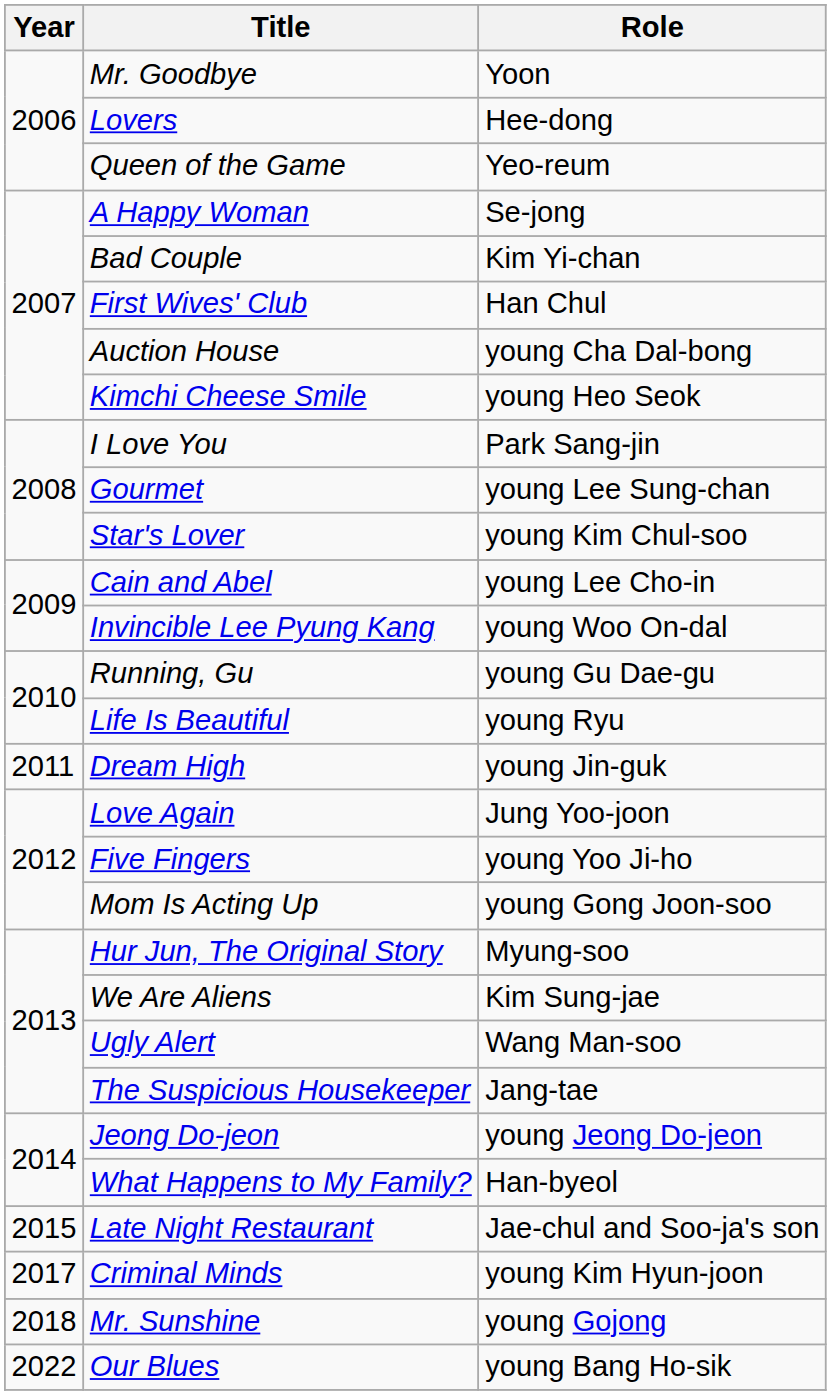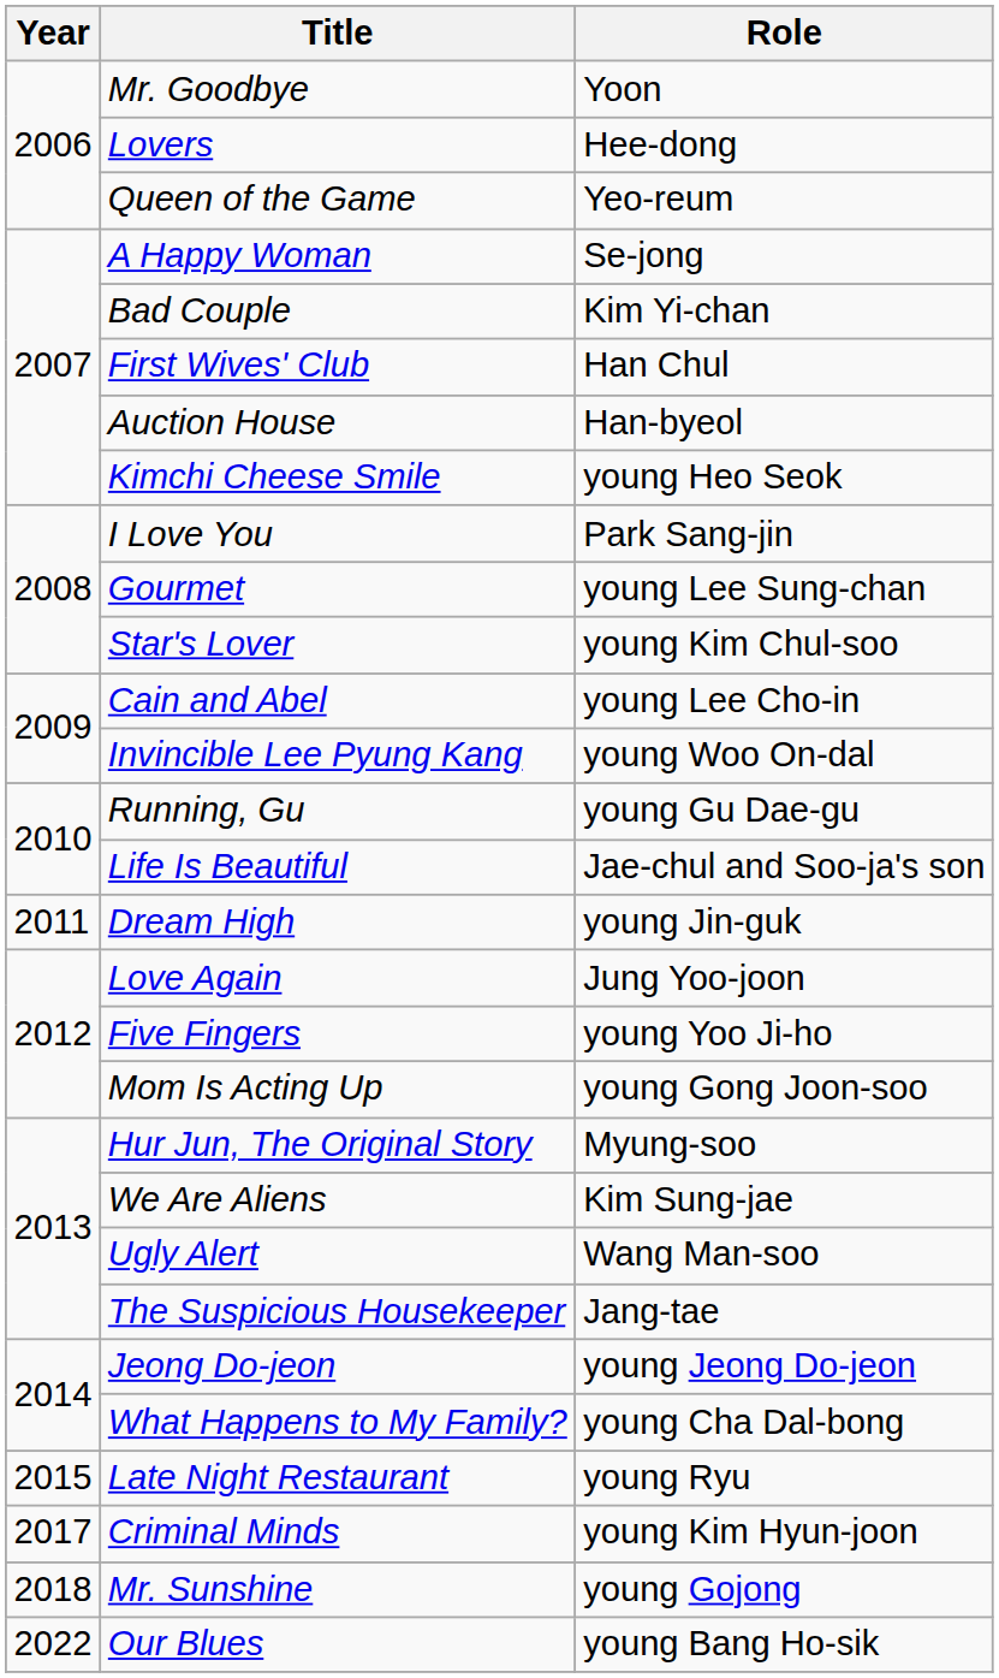 <table class="wikitable">
 <tr>
 <th>Year</th>
 <th>Title</th>
 <th>Role</th>
 </tr>
 <tr>
 <td rowspan=3>2006</td>
 <td><em>Mr. Goodbye</em></td>
 <td>Yoon</td>
 </tr>
 <tr>
 <td><em><a href='#'>Lovers</a></em></td>
 <td>Hee-dong</td>
 </tr>
 <tr>
 <td><em>Queen of the Game</em></td>
 <td>Yeo-reum</td>
 </tr>
 <tr>
 <td rowspan=5>2007</td>
 <td><em><a href='#'>A Happy Woman</a></em></td>
 <td>Se-jong</td>
 </tr>
 <tr>
 <td><em>Bad Couple</em></td>
 <td>Kim Yi-chan</td>
 </tr>
 <tr>
 <td><em><a href='#'>First Wives' Club</a></em></td>
 <td>Han Chul</td>
 </tr>
 <tr>
 <td><em>Auction House</em></td>
-<td>young Cha Dal-bong</td>
+<td>Han-byeol</td>
 </tr>
 <tr>
 <td><em><a href='#'>Kimchi Cheese Smile</a></em></td>
 <td>young Heo Seok</td>
 </tr>
 <tr>
 <td rowspan=3>2008</td>
 <td><em>I Love You</em></td>
 <td>Park Sang-jin</td>
 </tr>
 <tr>
 <td><em><a href='#'>Gourmet</a></em></td>
 <td>young Lee Sung-chan</td>
 </tr>
 <tr>
 <td><em><a href='#'>Star's Lover</a></em></td>
 <td>young Kim Chul-soo</td>
 </tr>
 <tr>
 <td rowspan=2>2009</td>
 <td><em><a href='#'>Cain and Abel</a></em></td>
 <td>young Lee Cho-in</td>
 </tr>
 <tr>
 <td><em><a href='#'>Invincible Lee Pyung Kang</a></em></td>
 <td>young Woo On-dal</td>
 </tr>
 <tr>
 <td rowspan=2>2010</td>
 <td><em>Running, Gu</em></td>
 <td>young Gu Dae-gu</td>
 </tr>
 <tr>
 <td><em><a href='#'>Life Is Beautiful</a></em></td>
-<td>young Ryu</td>
+<td>Jae-chul and Soo-ja's son</td>
 </tr>
 <tr>
 <td>2011</td>
 <td><em><a href='#'>Dream High</a></em></td>
 <td>young Jin-guk</td>
 </tr>
 <tr>
 <td rowspan=3>2012</td>
 <td><em><a href='#'>Love Again</a></em></td>
 <td>Jung Yoo-joon</td>
 </tr>
 <tr>
 <td><em><a href='#'>Five Fingers</a></em></td>
 <td>young Yoo Ji-ho</td>
 </tr>
 <tr>
 <td><em>Mom Is Acting Up</em></td>
 <td>young Gong Joon-soo</td>
 </tr>
 <tr>
 <td rowspan=4>2013</td>
 <td><em><a href='#'>Hur Jun, The Original Story</a></em></td>
 <td>Myung-soo</td>
 </tr>
 <tr>
 <td><em>We Are Aliens</em></td>
 <td>Kim Sung-jae</td>
 </tr>
 <tr>
 <td><em><a href='#'>Ugly Alert</a></em></td>
 <td>Wang Man-soo</td>
 </tr>
 <tr>
 <td><em><a href='#'>The Suspicious Housekeeper</a></em></td>
 <td>Jang-tae</td>
 </tr>
 <tr>
 <td rowspan=2>2014</td>
 <td><em><a href='#'>Jeong Do-jeon</a></em></td>
 <td>young <a href='#'>Jeong Do-jeon</a></td>
 </tr>
 <tr>
 <td><em><a href='#'>What Happens to My Family?</a></em></td>
-<td>Han-byeol</td>
+<td>young Cha Dal-bong</td>
 </tr>
 <tr>
 <td>2015</td>
 <td><em><a href='#'>Late Night Restaurant</a></em></td>
-<td>Jae-chul and Soo-ja's son</td>
+<td>young Ryu</td>
 </tr>
 <tr>
 <td>2017</td>
 <td><em><a href='#'>Criminal Minds</a></em></td>
 <td>young Kim Hyun-joon</td>
 </tr>
 <tr>
 <td>2018</td>
 <td><em><a href='#'>Mr. Sunshine</a></em></td>
 <td>young <a href='#'>Gojong</a></td>
 </tr>
 <tr>
 <td>2022</td>
 <td><em><a href='#'>Our Blues</a></em></td>
 <td>young Bang Ho-sik</td>
 </tr>
 </table>
